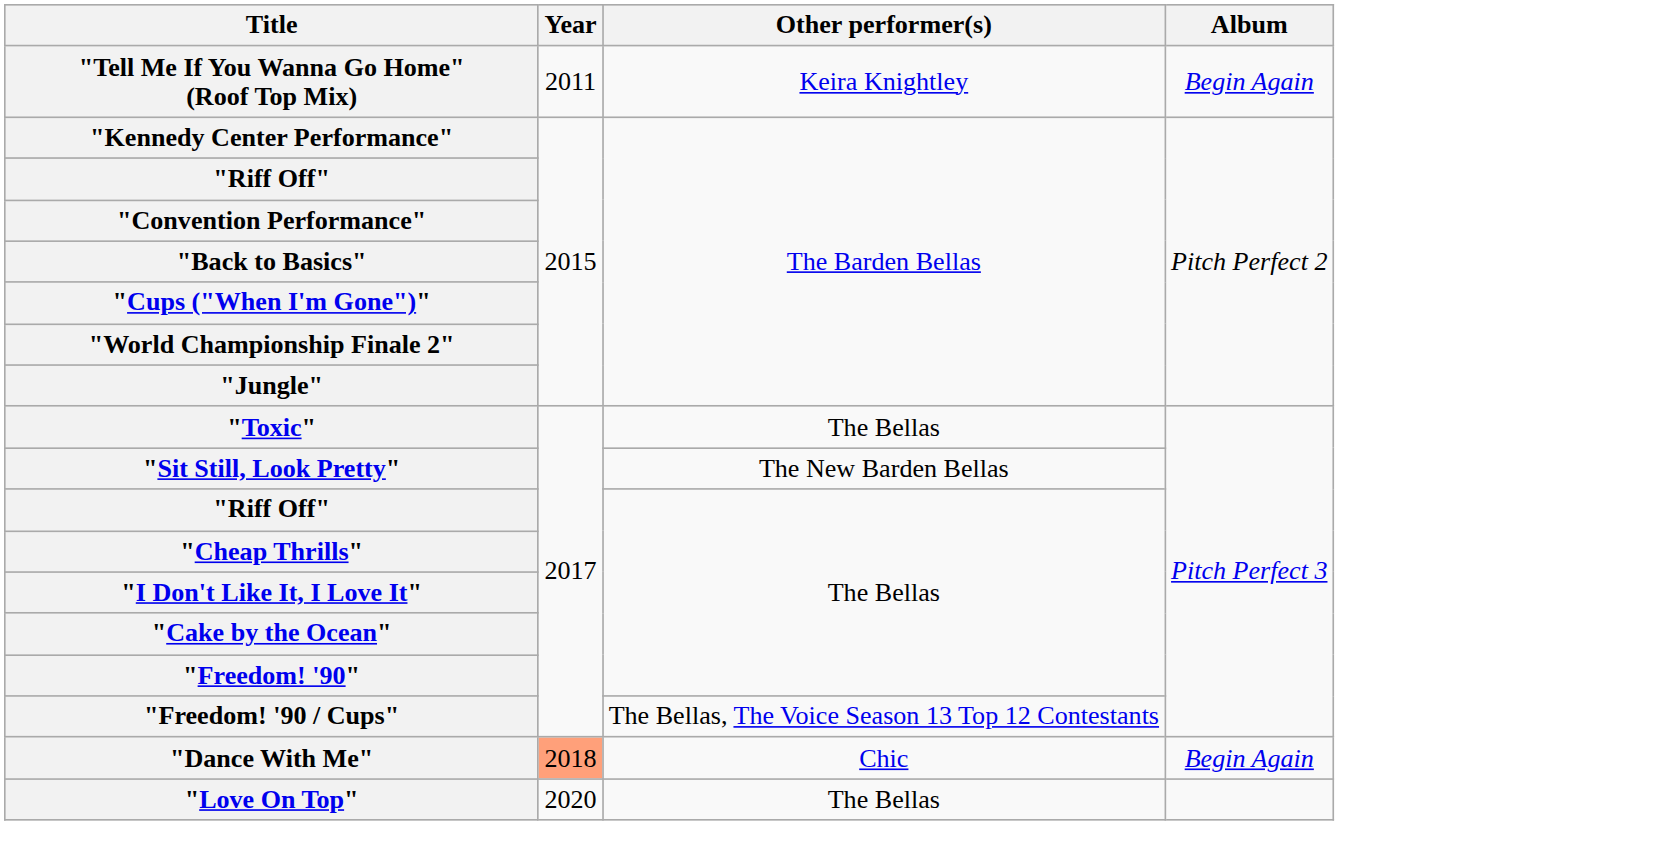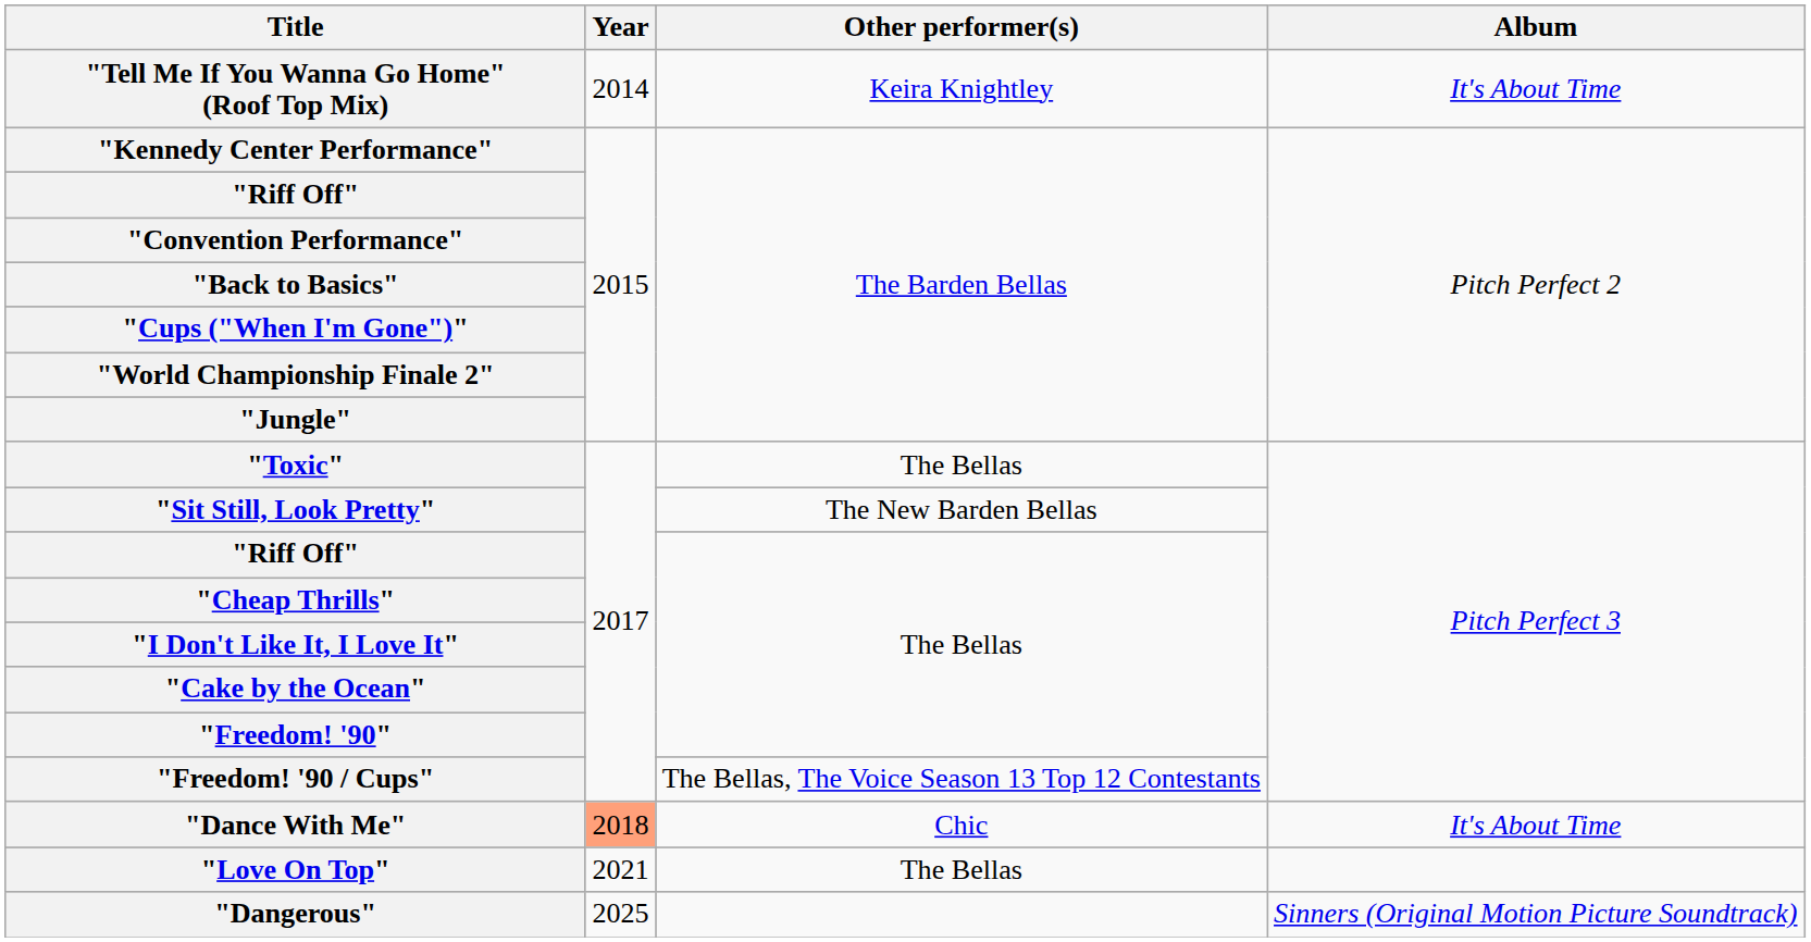 <table class="wikitable plainrowheaders" style="text-align:center;">
 <tr>
 <th scope="col" style="width:20em;">Title</th>
 <th scope="col">Year</th>
 <th scope="col">Other performer(s)</th>
 <th scope="col">Album</th>
 </tr>
 <tr>
 <th scope="row">"Tell Me If You Wanna Go Home"<br><span>(Roof Top Mix)</span></th>
-<td>2011</td>
+<td>2014</td>
 <td><a href='#'>Keira Knightley</a></td>
-<td><em><a href='#'>Begin Again</a></em></td>
+<td><em><a href='#'>It's About Time</a></em></td>
 </tr>
 <tr>
 <th scope="row">"Kennedy Center Performance"</th>
 <td rowspan="7">2015</td>
 <td rowspan="7"><a href='#'>The Barden Bellas</a></td>
 <td rowspan="7"><em>Pitch Perfect 2</em></td>
 </tr>
 <tr>
 <th scope="row">"Riff Off"</th>
 </tr>
 <tr>
 <th scope="row">"Convention Performance"</th>
 </tr>
 <tr>
 <th scope="row">"Back to Basics"</th>
 </tr>
 <tr>
 <th scope="row">"<a href='#'>Cups ("When I'm Gone")</a>"</th>
 </tr>
 <tr>
 <th scope="row">"World Championship Finale 2"</th>
 </tr>
 <tr>
 <th scope="row">"Jungle"</th>
 </tr>
 <tr>
 <th scope="row">"<a href='#'>Toxic</a>"</th>
 <td rowspan="8">2017</td>
 <td rowspan="1">The Bellas</td>
 <td rowspan="8"><em><a href='#'>Pitch Perfect 3</a></em></td>
 </tr>
 <tr>
 <th scope="row">"<a href='#'>Sit Still, Look Pretty</a>"</th>
 <td rowspan="1">The New Barden Bellas</td>
 </tr>
 <tr>
 <th scope="row">"Riff Off"</th>
 <td rowspan="5">The Bellas</td>
 </tr>
 <tr>
 <th scope="row">"<a href='#'>Cheap Thrills</a>"</th>
 </tr>
 <tr>
 <th scope="row">"<a href='#'>I Don't Like It, I Love It</a>"</th>
 </tr>
 <tr>
 <th scope="row">"<a href='#'>Cake by the Ocean</a>"</th>
 </tr>
 <tr>
 <th scope="row">"<a href='#'>Freedom! '90</a>"</th>
 </tr>
 <tr>
 <th scope="row">"Freedom! '90 / Cups"</th>
 <td rowspan="1">The Bellas, <a href='#'>The Voice Season 13 Top 12 Contestants</a></td>
 </tr>
 <tr>
 <th scope="row">"Dance With Me"</th>
 <td rowspan="1" style="background: lightsalmon;">2018</td>
 <td><a href='#'>Chic</a></td>
-<td><em><a href='#'>Begin Again</a></em></td>
+<td><em><a href='#'>It's About Time</a></em></td>
 </tr>
 <tr>
 <th scope="row">"<a href='#'>Love On Top</a>"</th>
-<td>2020</td>
+<td>2021</td>
 <td>The Bellas</td>
 <td></td>
 </tr>
+<tr>
+<th scope="row">"Dangerous"</th>
+<td>2025</td>
+<td></td>
+<td><em><a href='#'>Sinners (Original Motion Picture Soundtrack)</a></em></td>
+</tr>
 </table>
